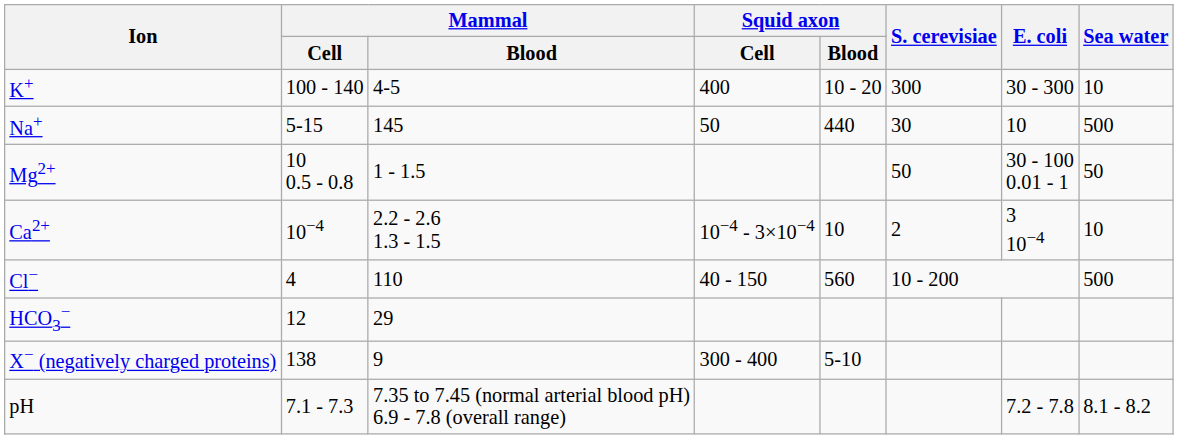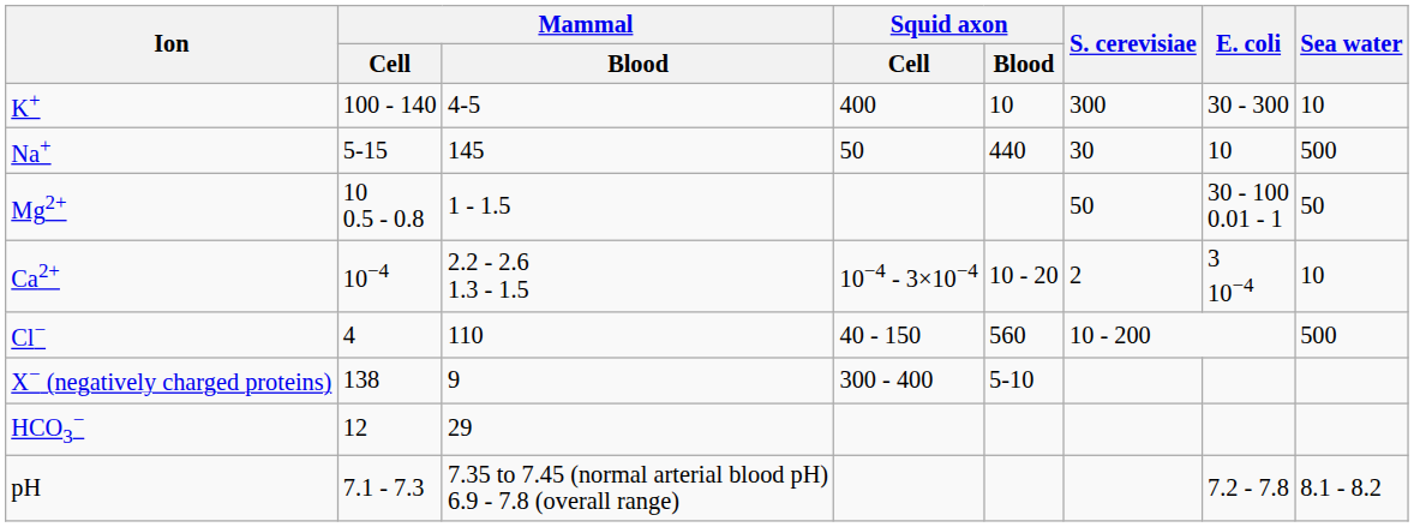 <table class="wikitable">
 <tr>
 <th rowspan="2">Ion</th>
 <th colspan="2"><a href='#'>Mammal</a></th>
 <th colspan="2"><a href='#'>Squid axon</a></th>
 <th rowspan="2"><a href='#'>S. cerevisiae</a></th>
 <th rowspan="2"><a href='#'>E. coli</a></th>
 <th rowspan="2"><a href='#'>Sea water</a></th>
 </tr>
 <tr>
 <th>Cell</th>
 <th>Blood</th>
 <th>Cell</th>
 <th>Blood</th>
 </tr>
 <tr>
 <td><a href='#'>K<sup>+</sup></a></td>
 <td>100 - 140</td>
 <td>4-5</td>
 <td>400</td>
-<td>10 - 20</td>
+<td>10</td>
 <td>300</td>
 <td>30 - 300</td>
 <td>10</td>
 </tr>
 <tr>
 <td><a href='#'>Na<sup>+</sup></a></td>
 <td>5-15</td>
 <td>145</td>
 <td>50</td>
 <td>440</td>
 <td>30</td>
 <td>10</td>
 <td>500</td>
 </tr>
 <tr>
 <td><a href='#'>Mg<sup>2+</sup></a></td>
 <td>10 <br>0.5 - 0.8 </td>
 <td>1 - 1.5</td>
 <td></td>
 <td></td>
 <td>50</td>
 <td>30 - 100 <br>0.01 - 1 </td>
 <td>50</td>
 </tr>
 <tr>
 <td><a href='#'>Ca<sup>2+</sup></a></td>
 <td>10<sup>−4</sup></td>
 <td>2.2 - 2.6 <br>1.3 - 1.5 </td>
 <td>10<sup>−4</sup> - 3×10<sup>−4</sup></td>
-<td>10</td>
+<td>10 - 20</td>
 <td>2</td>
 <td>3 <br>10<sup>−4</sup> </td>
 <td>10</td>
 </tr>
 <tr>
 <td><a href='#'>Cl<sup>−</sup></a></td>
 <td>4</td>
 <td>110</td>
 <td>40 - 150</td>
 <td>560</td>
 <td colspan="2">10 - 200 </td>
 <td>500</td>
 </tr>
 <tr>
+<td><a href='#'>X<sup>−</sup> (negatively charged proteins)</a></td>
+<td>138</td>
+<td>9</td>
+<td>300 - 400</td>
+<td>5-10</td>
+<td></td>
+<td></td>
+<td></td>
+</tr>
+<tr>
 <td><a href='#'>HCO<sub>3</sub><sup>−</sup></a></td>
 <td>12</td>
 <td>29</td>
 <td></td>
 <td></td>
-<td></td>
-<td></td>
-<td></td>
-</tr>
-<tr>
-<td><a href='#'>X<sup>−</sup> (negatively charged proteins)</a></td>
-<td>138</td>
-<td>9</td>
-<td>300 - 400</td>
-<td>5-10</td>
 <td></td>
 <td></td>
 <td></td>
 </tr>
 <tr>
 <td>pH</td>
 <td>7.1 - 7.3</td>
 <td>7.35 to 7.45  (normal arterial blood pH)<br>6.9 - 7.8  (overall range)</td>
 <td></td>
 <td></td>
 <td></td>
 <td>7.2 - 7.8</td>
 <td>8.1 - 8.2</td>
 </tr>
 </table>
